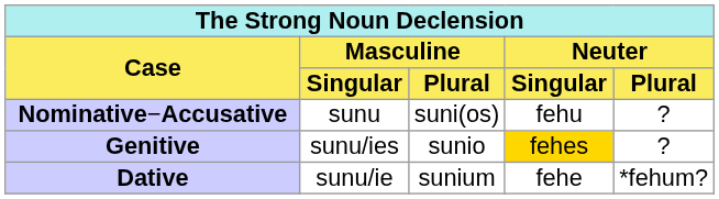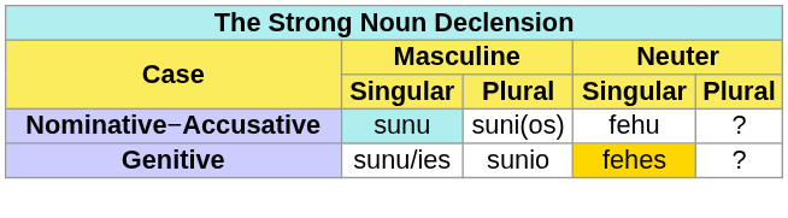 <table width=30% border=1 style="text-align:center; margin:1em 1em 1em 0; border:1px #999 solid; border-collapse:collapse;">
 <tr>
 <th colspan="5" style="background:#afefef;"><strong>The Strong Noun Declension</strong></th>
 </tr>
 <tr>
 <th style="background:#FBEC5D;" rowspan="2"><strong>Case</strong></th>
 <th style="background:#FBEC5D;" colspan="2"><strong>Masculine</strong></th>
 <th style="background:#FBEC5D;" colspan="2"><strong>Neuter</strong></th>
 </tr>
 <tr>
 <td style="background:#FBEC5D;"><strong>Singular</strong></td>
 <td style="background:#FBEC5D;"><strong>Plural</strong></td>
 <td style="background:#FBEC5D;"><strong>Singular</strong></td>
 <td style="background:#FBEC5D;"><strong>Plural</strong></td>
 </tr>
 <tr>
 <td style="background:#CCCCFF;"><strong>Nominative</strong>−<strong>Accusative</strong></td>
-<td>sunu</td>
+<td style="background: paleturquoise;">sunu</td>
 <td>suni(os)</td>
 <td>fehu</td>
 <td>?</td>
 </tr>
 <tr>
 <td style="background:#CCCCFF;"><strong>Genitive</strong></td>
 <td>sunu/ies</td>
 <td>sunio</td>
 <td style="background: gold;">fehes</td>
 <td>?</td>
 </tr>
-<tr>
-<td style="background:#CCCCFF;"><strong>Dative</strong></td>
-<td>sunu/ie</td>
-<td>sunium</td>
-<td>fehe</td>
-<td>*fehum?</td>
-</tr>
 </table>
